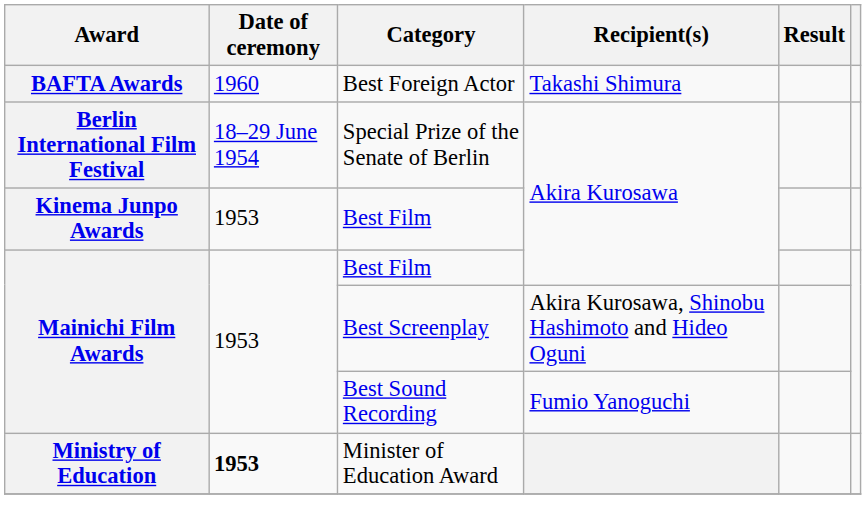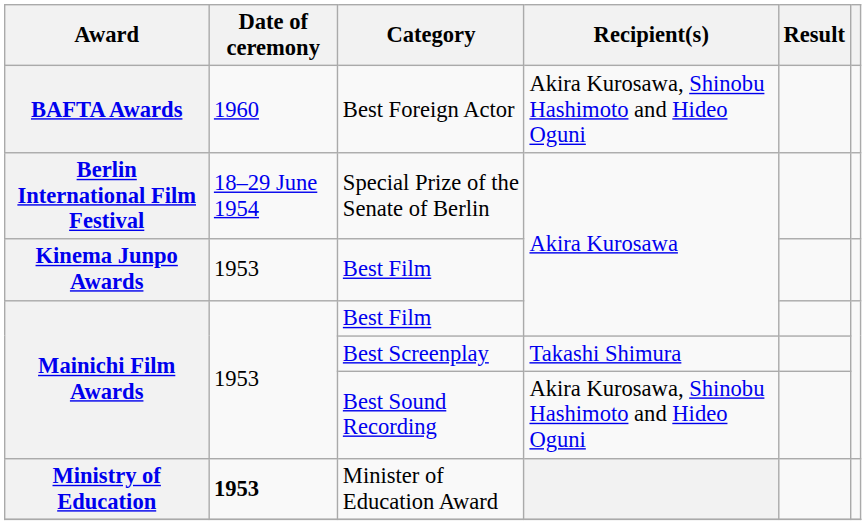 <table class="wikitable plainrowheaders sortable">
 <tr>
 <th scope="col">Award</th>
 <th scope="col">Date of ceremony</th>
 <th scope="col">Category</th>
 <th scope="col">Recipient(s)</th>
 <th scope="col">Result</th>
 <th scope="col" class="unsortable"></th>
 </tr>
 <tr>
 <th scope="row"><a href='#'>BAFTA Awards</a></th>
 <td><a href='#'>1960</a></td>
 <td>Best Foreign Actor</td>
-<td><a href='#'>Takashi Shimura</a></td>
+<td>Akira Kurosawa, <a href='#'>Shinobu Hashimoto</a> and <a href='#'>Hideo Oguni</a></td>
 <td></td>
 <td rowspan="1"></td>
 </tr>
 <tr>
 <th scope="row"><a href='#'>Berlin International Film Festival</a></th>
 <td><a href='#'>18–29 June 1954</a></td>
 <td>Special Prize of the Senate of Berlin</td>
 <td rowspan="3"><a href='#'>Akira Kurosawa</a></td>
 <td></td>
 <td rowspan="1"></td>
 </tr>
 <tr>
 <th scope="row"><a href='#'>Kinema Junpo Awards</a></th>
 <td>1953</td>
 <td><a href='#'>Best Film</a></td>
 <td></td>
 <td rowspan="1"></td>
 </tr>
 <tr>
 <th scope="row" rowspan=3><a href='#'>Mainichi Film Awards</a></th>
 <td rowspan="3">1953</td>
 <td><a href='#'>Best Film</a></td>
 <td></td>
 <td rowspan="3"></td>
 </tr>
 <tr>
 <td><a href='#'>Best Screenplay</a></td>
-<td>Akira Kurosawa, <a href='#'>Shinobu Hashimoto</a> and <a href='#'>Hideo Oguni</a></td>
+<td><a href='#'>Takashi Shimura</a></td>
 <td></td>
 </tr>
 <tr>
 <td><a href='#'>Best Sound Recording</a></td>
-<td><a href='#'>Fumio Yanoguchi</a></td>
+<td>Akira Kurosawa, <a href='#'>Shinobu Hashimoto</a> and <a href='#'>Hideo Oguni</a></td>
 <td></td>
 </tr>
 <tr>
 <th scope="row"><a href='#'>Ministry of Education</a></th>
 <td><strong>1953</strong></td>
 <td>Minister of Education Award</td>
 <th></th>
 <td></td>
 <td rowspan="1"></td>
 </tr>
 <tr>
 </tr>
 </table>
